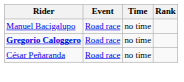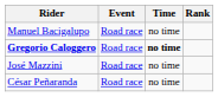 <table class="wikitable" border="1" style="font-size:90%">
 <tr>
 <th>Rider</th>
 <th>Event</th>
 <th>Time</th>
 <th>Rank</th>
 </tr>
 <tr align=center>
 <td align=left><a href='#'>Manuel Bacigalupo</a></td>
 <td align=left><a href='#'>Road race</a></td>
 <td>no time</td>
 <td></td>
 </tr>
 <tr align=center>
 <td align=left><strong><a href='#'>Gregorio Caloggero</a> </strong></td>
 <td align=left><a href='#'>Road race</a></td>
+<td><strong>no time</strong></td>
+<td></td>
+</tr>
+<tr align=center>
+<td align=left><a href='#'>José Mazzini</a></td>
+<td align=left><a href='#'>Road race</a></td>
 <td>no time</td>
 <td></td>
 </tr>
 <tr align=center>
 <td align=left><a href='#'>César Peñaranda</a></td>
 <td align=left><a href='#'>Road race</a></td>
 <td>no time</td>
 <td></td>
 </tr>
 </table>
